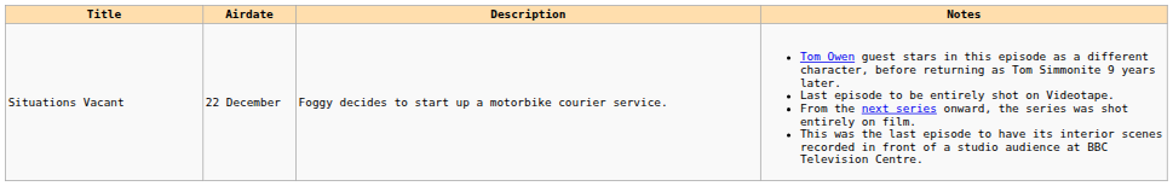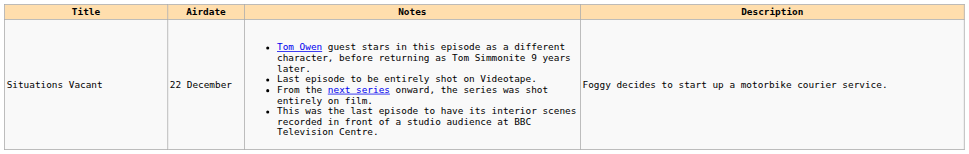 <table class="wikitable" width=100% border=1 style="font-size: 95%">
 <tr>
 <th style="background:#ffdead" width=17%>Title</th>
 <th style="background:#ffdead" width=8%>Airdate</th>
+<th style="background:#ffdead" width=35%>Notes</th>
 <th style="background:#ffdead" width=40%>Description</th>
-<th style="background:#ffdead" width=35%>Notes</th>
 </tr>
 <tr>
 <td>Situations Vacant</td>
 <td>22 December</td>
+<td><br><ul><li><a href='#'>Tom Owen</a> guest stars in this episode as a different character, before returning as Tom Simmonite 9 years later.</li><li>Last episode to be entirely shot on Videotape.</li><li>From the <a href='#'>next series</a> onward, the series was shot entirely on film.</li><li>This was the last episode to have its interior scenes recorded in front of a studio audience at BBC Television Centre.</li></ul></td>
 <td>Foggy decides to start up a motorbike courier service.</td>
-<td><br><ul><li><a href='#'>Tom Owen</a> guest stars in this episode as a different character, before returning as Tom Simmonite 9 years later.</li><li>Last episode to be entirely shot on Videotape.</li><li>From the <a href='#'>next series</a> onward, the series was shot entirely on film.</li><li>This was the last episode to have its interior scenes recorded in front of a studio audience at BBC Television Centre.</li></ul></td>
 </tr>
 </table>
